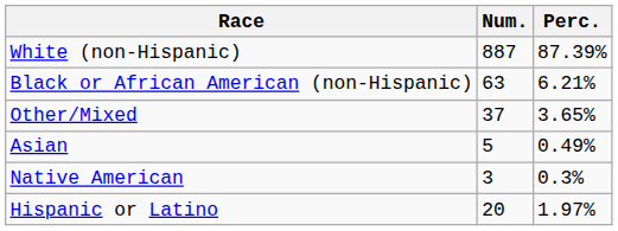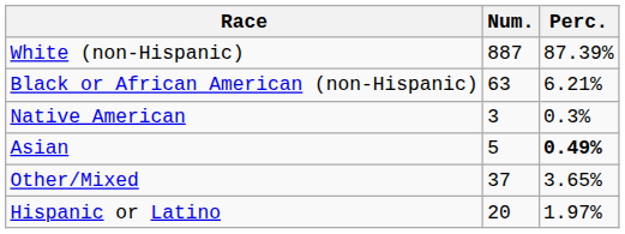 <table class="wikitable">
 <tr>
 <th>Race</th>
 <th>Num.</th>
 <th>Perc.</th>
 </tr>
 <tr>
 <td><a href='#'>White</a> (non-Hispanic)</td>
 <td>887</td>
 <td>87.39%</td>
 </tr>
 <tr>
 <td><a href='#'>Black or African American</a> (non-Hispanic)</td>
 <td>63</td>
 <td>6.21%</td>
 </tr>
 <tr>
-<td><a href='#'>Other/Mixed</a></td>
-<td>37</td>
-<td>3.65%</td>
+<td><a href='#'>Native American</a></td>
+<td>3</td>
+<td>0.3%</td>
 </tr>
 <tr>
 <td><a href='#'>Asian</a></td>
 <td>5</td>
-<td>0.49%</td>
+<td><strong>0.49%</strong></td>
 </tr>
 <tr>
-<td><a href='#'>Native American</a></td>
-<td>3</td>
-<td>0.3%</td>
+<td><a href='#'>Other/Mixed</a></td>
+<td>37</td>
+<td>3.65%</td>
 </tr>
 <tr>
 <td><a href='#'>Hispanic</a> or <a href='#'>Latino</a></td>
 <td>20</td>
 <td>1.97%</td>
 </tr>
 </table>
